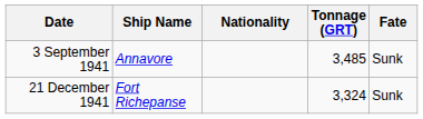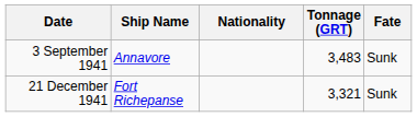 <table class="wikitable sortable" style="margin: 1em auto 1em auto;">
 <tr>
 <th width="120px">Date</th>
 <th width="100px">Ship Name</th>
 <th width="120px">Nationality</th>
 <th width="25px">Tonnage<br>(<a href='#'>GRT</a>)</th>
 <th width="50px">Fate</th>
 </tr>
 <tr>
 <td align="right">3 September 1941</td>
 <td align="left"><a href='#'><em>Annavore</em></a></td>
 <td align="left"></td>
-<td align="right">3,485</td>
+<td align="right">3,483</td>
 <td align="left">Sunk</td>
 </tr>
 <tr>
 <td align="right">21 December 1941</td>
 <td align="left"><a href='#'><em>Fort Richepanse</em></a></td>
 <td align="left"></td>
-<td align="right">3,324</td>
+<td align="right">3,321</td>
 <td align="left">Sunk</td>
 </tr>
 </table>
